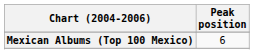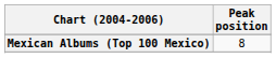 <table class="wikitable plainrowheaders sortable">
 <tr>
 <th scope="col">Chart (2004-2006)</th>
 <th scope="col">Peak<br>position</th>
 </tr>
 <tr>
 </tr>
 <tr>
 </tr>
 <tr>
 </tr>
 <tr>
 </tr>
 <tr>
 </tr>
 <tr>
 </tr>
 <tr>
 </tr>
 <tr>
 </tr>
 <tr>
 </tr>
 <tr>
 </tr>
 <tr>
 </tr>
 <tr>
 </tr>
 <tr>
 <th scope="row">Mexican Albums (Top 100 Mexico)</th>
-<td align="center">6</td>
+<td align="center">8</td>
 </tr>
 <tr>
 </tr>
 <tr>
 </tr>
 <tr>
 </tr>
 <tr>
 </tr>
 <tr>
 </tr>
 <tr>
 </tr>
 <tr>
 </tr>
 <tr>
 </tr>
 <tr>
 </tr>
 </table>
